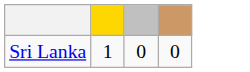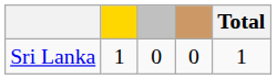 <table class="wikitable">
 <tr>
 <th></th>
 <th style="background-color:gold">        </th>
 <th style="background-color:silver">      </th>
 <th style="background-color:#CC9966">      </th>
+<th>Total</th>
 </tr>
 <tr align="center">
 <td> <a href='#'>Sri Lanka</a></td>
 <td>1</td>
 <td>0</td>
 <td>0</td>
+<td>1</td>
 </tr>
 </table>
